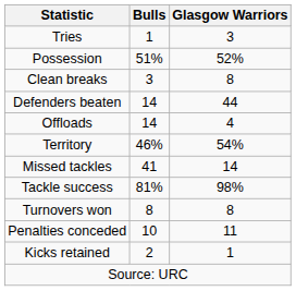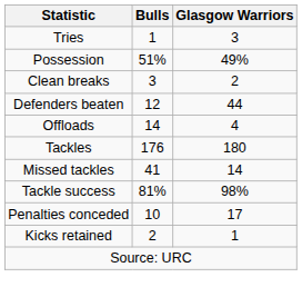 <table class="wikitable" style="text-align:center">
 <tr>
 <th>Statistic</th>
 <th>Bulls</th>
 <th>Glasgow Warriors</th>
 </tr>
 <tr>
 <td>Tries</td>
 <td>1</td>
 <td>3</td>
 </tr>
 <tr>
 <td>Possession</td>
 <td>51%</td>
-<td>52%</td>
+<td>49%</td>
 </tr>
 <tr>
 <td>Clean breaks</td>
 <td>3</td>
-<td>8</td>
+<td>2</td>
 </tr>
 <tr>
 <td>Defenders beaten</td>
-<td>14</td>
+<td>12</td>
 <td>44</td>
 </tr>
 <tr>
 <td>Offloads</td>
 <td>14</td>
 <td>4</td>
 </tr>
 <tr>
-<td>Territory</td>
-<td>46%</td>
-<td>54%</td>
+<td>Tackles</td>
+<td>176</td>
+<td>180</td>
 </tr>
 <tr>
 <td>Missed tackles</td>
 <td>41</td>
 <td>14</td>
 </tr>
 <tr>
 <td>Tackle success</td>
 <td>81%</td>
 <td>98%</td>
 </tr>
 <tr>
-<td>Turnovers won</td>
-<td>8</td>
-<td>8</td>
-</tr>
-<tr>
 <td>Penalties conceded</td>
 <td>10</td>
-<td>11</td>
+<td>17</td>
 </tr>
 <tr>
 <td>Kicks retained</td>
 <td>2</td>
 <td>1</td>
 </tr>
 <tr>
 <td colspan="3">Source: URC</td>
 </tr>
 </table>
